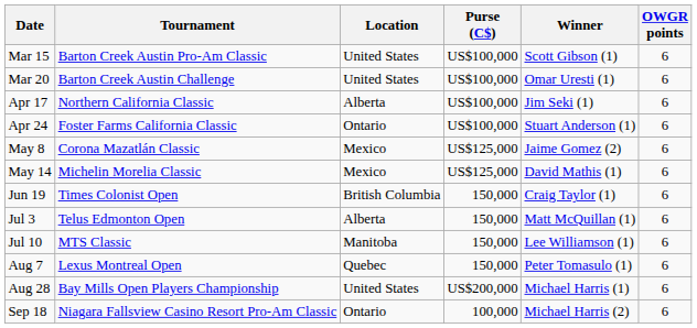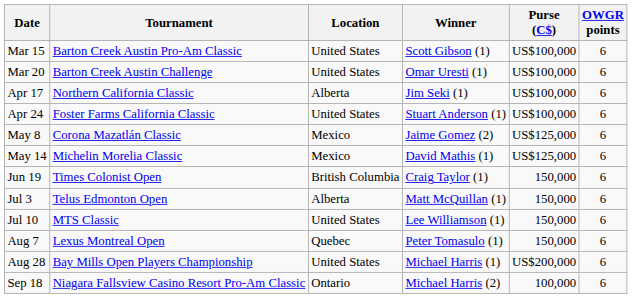 <table class="wikitable" style="font-size:95%">
 <tr>
 <th>Date</th>
 <th>Tournament</th>
 <th>Location</th>
+<th>Winner</th>
 <th>Purse<br>(<a href='#'>C$</a>)</th>
-<th>Winner</th>
 <th><a href='#'>OWGR</a><br>points</th>
 </tr>
 <tr>
 <td>Mar 15</td>
 <td><a href='#'>Barton Creek Austin Pro-Am Classic</a></td>
 <td>United States</td>
+<td> <a href='#'>Scott Gibson</a> (1)</td>
 <td align=right>US$100,000</td>
-<td> <a href='#'>Scott Gibson</a> (1)</td>
 <td align=center>6</td>
 </tr>
 <tr>
 <td>Mar 20</td>
 <td><a href='#'>Barton Creek Austin Challenge</a></td>
 <td>United States</td>
+<td> <a href='#'>Omar Uresti</a> (1)</td>
 <td align=right>US$100,000</td>
-<td> <a href='#'>Omar Uresti</a> (1)</td>
 <td align=center>6</td>
 </tr>
 <tr>
 <td>Apr 17</td>
 <td><a href='#'>Northern California Classic</a></td>
 <td>Alberta</td>
+<td> <a href='#'>Jim Seki</a> (1)</td>
 <td align=right>US$100,000</td>
-<td> <a href='#'>Jim Seki</a> (1)</td>
 <td align=center>6</td>
 </tr>
 <tr>
 <td>Apr 24</td>
 <td><a href='#'>Foster Farms California Classic</a></td>
-<td>Ontario</td>
+<td>United States</td>
+<td> <a href='#'>Stuart Anderson</a> (1)</td>
 <td align=right>US$100,000</td>
-<td> <a href='#'>Stuart Anderson</a> (1)</td>
 <td align=center>6</td>
 </tr>
 <tr>
 <td>May 8</td>
 <td><a href='#'>Corona Mazatlán Classic</a></td>
 <td>Mexico</td>
+<td> <a href='#'>Jaime Gomez</a> (2)</td>
 <td align=right>US$125,000</td>
-<td> <a href='#'>Jaime Gomez</a> (2)</td>
 <td align=center>6</td>
 </tr>
 <tr>
 <td>May 14</td>
 <td><a href='#'>Michelin Morelia Classic</a></td>
 <td>Mexico</td>
+<td> <a href='#'>David Mathis</a> (1)</td>
 <td align=right>US$125,000</td>
-<td> <a href='#'>David Mathis</a> (1)</td>
 <td align=center>6</td>
 </tr>
 <tr>
 <td>Jun 19</td>
 <td><a href='#'>Times Colonist Open</a></td>
 <td>British Columbia</td>
+<td> <a href='#'>Craig Taylor</a> (1)</td>
 <td align=right>150,000</td>
-<td> <a href='#'>Craig Taylor</a> (1)</td>
 <td align=center>6</td>
 </tr>
 <tr>
 <td>Jul 3</td>
 <td><a href='#'>Telus Edmonton Open</a></td>
 <td>Alberta</td>
+<td> <a href='#'>Matt McQuillan</a> (1)</td>
 <td align=right>150,000</td>
-<td> <a href='#'>Matt McQuillan</a> (1)</td>
 <td align=center>6</td>
 </tr>
 <tr>
 <td>Jul 10</td>
 <td><a href='#'>MTS Classic</a></td>
-<td>Manitoba</td>
+<td>United States</td>
+<td> <a href='#'>Lee Williamson</a> (1)</td>
 <td align=right>150,000</td>
-<td> <a href='#'>Lee Williamson</a> (1)</td>
 <td align=center>6</td>
 </tr>
 <tr>
 <td>Aug 7</td>
 <td><a href='#'>Lexus Montreal Open</a></td>
 <td>Quebec</td>
+<td> <a href='#'>Peter Tomasulo</a> (1)</td>
 <td align=right>150,000</td>
-<td> <a href='#'>Peter Tomasulo</a> (1)</td>
 <td align=center>6</td>
 </tr>
 <tr>
 <td>Aug 28</td>
 <td><a href='#'>Bay Mills Open Players Championship</a></td>
 <td>United States</td>
+<td> <a href='#'>Michael Harris</a> (1)</td>
 <td align=right>US$200,000</td>
-<td> <a href='#'>Michael Harris</a> (1)</td>
 <td align=center>6</td>
 </tr>
 <tr>
 <td>Sep 18</td>
 <td><a href='#'>Niagara Fallsview Casino Resort Pro-Am Classic</a></td>
 <td>Ontario</td>
+<td> <a href='#'>Michael Harris</a> (2)</td>
 <td align=right>100,000</td>
-<td> <a href='#'>Michael Harris</a> (2)</td>
 <td align=center>6</td>
 </tr>
 </table>
